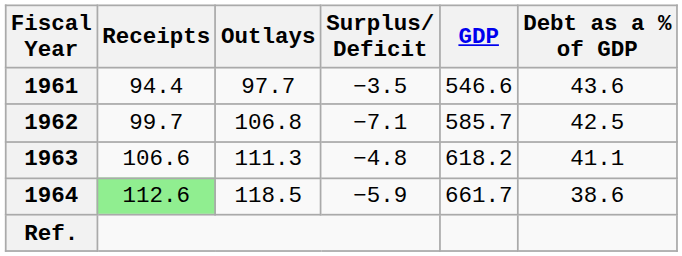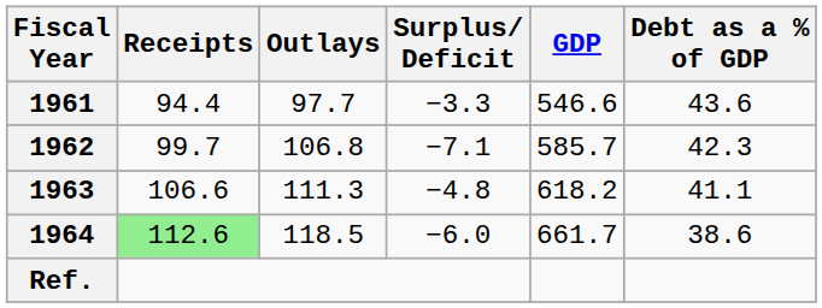 <table class="wikitable" align="right" style="margin-left:1em; text-align:center">
 <tr>
 <th>Fiscal<br>Year</th>
 <th>Receipts</th>
 <th>Outlays</th>
 <th>Surplus/<br>Deficit</th>
 <th><a href='#'>GDP</a></th>
 <th>Debt as a %<br>of GDP</th>
 </tr>
 <tr>
 <th>1961</th>
 <td>94.4</td>
 <td>97.7</td>
-<td>−3.5</td>
+<td>−3.3</td>
 <td>546.6</td>
 <td>43.6</td>
 </tr>
 <tr>
 <th>1962</th>
 <td>99.7</td>
 <td>106.8</td>
 <td>−7.1</td>
 <td>585.7</td>
-<td>42.5</td>
+<td>42.3</td>
 </tr>
 <tr>
 <th>1963</th>
 <td>106.6</td>
 <td>111.3</td>
 <td>−4.8</td>
 <td>618.2</td>
 <td>41.1</td>
 </tr>
 <tr>
 <th>1964</th>
 <td style="background: lightgreen;">112.6</td>
 <td>118.5</td>
-<td>−5.9</td>
+<td>−6.0</td>
 <td>661.7</td>
 <td>38.6</td>
 </tr>
 <tr>
 <th>Ref.</th>
 <td colspan=3></td>
 <td></td>
 <td></td>
 </tr>
 </table>
